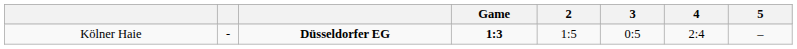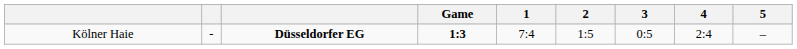 <table class="wikitable" width="80%">
 <tr style="background-color:#c0c0c0;">
 <th style="width:25%;"></th>
 <th style="width:2.5%;"></th>
 <th style="width:25%;"></th>
 <th style="width:10%;">Game</th>
+<th style="width:7.5%;">1</th>
 <th style="width:7.5%;">2</th>
 <th style="width:7.5%;">3</th>
 <th style="width:7.5%;">4</th>
 <th style="width:7.5%;">5</th>
 </tr>
 <tr align="center">
 <td>Kölner Haie</td>
 <td>-</td>
 <td><strong>Düsseldorfer EG</strong></td>
 <td><strong>1:3</strong></td>
+<td>7:4</td>
 <td>1:5</td>
 <td>0:5</td>
 <td>2:4</td>
 <td>–</td>
 </tr>
 </table>
